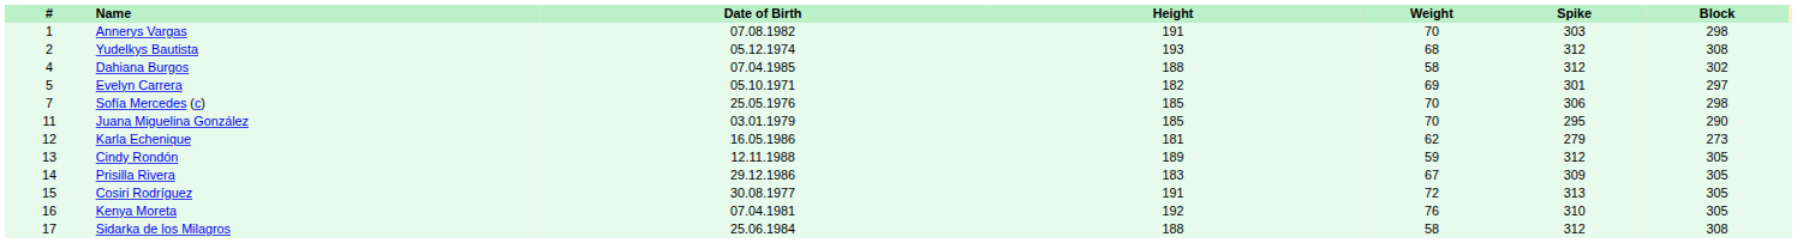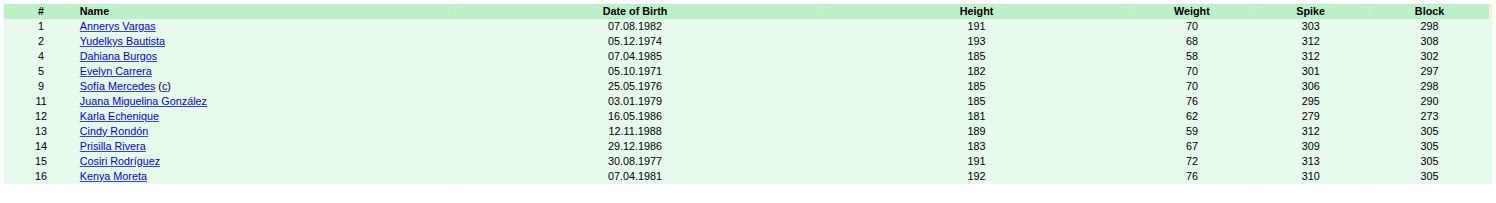 <table border=0 cellpadding=2 cellspacing=0  |- bgcolor=#FFECCE style="text-align:center; font-size:90%;" width=100%>
 <tr bgcolor=#BBF0C9>
 <th width=5%>#</th>
 <th width=25% align=left>Name</th>
 <th width=25%>Date of Birth</th>
 <th width=21%>Height</th>
 <th width=8%>Weight</th>
 <th width=8%>Spike</th>
 <th width=8%>Block</th>
 </tr>
 <tr bgcolor=#E7FAEC>
 <td>1</td>
 <td align=left><a href='#'>Annerys Vargas</a></td>
 <td>07.08.1982</td>
 <td>191</td>
 <td>70</td>
 <td>303</td>
 <td>298</td>
 <td></td>
 </tr>
 <tr bgcolor=#E7FAEC>
 <td>2</td>
 <td align=left><a href='#'>Yudelkys Bautista</a></td>
 <td>05.12.1974</td>
 <td>193</td>
 <td>68</td>
 <td>312</td>
 <td>308</td>
 <td></td>
 </tr>
 <tr bgcolor=#E7FAEC>
 <td>4</td>
 <td align=left><a href='#'>Dahiana Burgos</a></td>
 <td>07.04.1985</td>
-<td>188</td>
+<td>185</td>
 <td>58</td>
 <td>312</td>
 <td>302</td>
 <td></td>
 </tr>
 <tr bgcolor=#E7FAEC>
 <td>5</td>
 <td align=left><a href='#'>Evelyn Carrera</a></td>
 <td>05.10.1971</td>
 <td>182</td>
-<td>69</td>
+<td>70</td>
 <td>301</td>
 <td>297</td>
 <td></td>
 </tr>
 <tr bgcolor=#E7FAEC>
-<td>7</td>
+<td>9</td>
 <td align=left><a href='#'>Sofía Mercedes</a> (<a href='#'>c</a>)</td>
 <td>25.05.1976</td>
 <td>185</td>
 <td>70</td>
 <td>306</td>
 <td>298</td>
 <td></td>
 </tr>
 <tr bgcolor=#E7FAEC>
 <td>11</td>
 <td align=left><a href='#'>Juana Miguelina González</a></td>
 <td>03.01.1979</td>
 <td>185</td>
-<td>70</td>
+<td>76</td>
 <td>295</td>
 <td>290</td>
 <td></td>
 </tr>
 <tr bgcolor=#E7FAEC>
 <td>12</td>
 <td align=left><a href='#'>Karla Echenique</a></td>
 <td>16.05.1986</td>
 <td>181</td>
 <td>62</td>
 <td>279</td>
 <td>273</td>
 <td></td>
 </tr>
 <tr bgcolor=#E7FAEC>
 <td>13</td>
 <td align=left><a href='#'>Cindy Rondón</a></td>
 <td>12.11.1988</td>
 <td>189</td>
 <td>59</td>
 <td>312</td>
 <td>305</td>
 <td></td>
 </tr>
 <tr bgcolor=#E7FAEC>
 <td>14</td>
 <td align=left><a href='#'>Prisilla Rivera</a></td>
 <td>29.12.1986</td>
 <td>183</td>
 <td>67</td>
 <td>309</td>
 <td>305</td>
 <td></td>
 </tr>
 <tr bgcolor=#E7FAEC>
 <td>15</td>
 <td align=left><a href='#'>Cosiri Rodríguez</a></td>
 <td>30.08.1977</td>
 <td>191</td>
 <td>72</td>
 <td>313</td>
 <td>305</td>
 <td></td>
 </tr>
 <tr bgcolor=#E7FAEC>
 <td>16</td>
 <td align=left><a href='#'>Kenya Moreta</a></td>
 <td>07.04.1981</td>
 <td>192</td>
 <td>76</td>
 <td>310</td>
 <td>305</td>
 <td></td>
 </tr>
-<tr bgcolor=#E7FAEC>
-<td>17</td>
-<td align=left><a href='#'>Sidarka de los Milagros</a></td>
-<td>25.06.1984</td>
-<td>188</td>
-<td>58</td>
-<td>312</td>
-<td>308</td>
-<td></td>
-</tr>
 </table>
